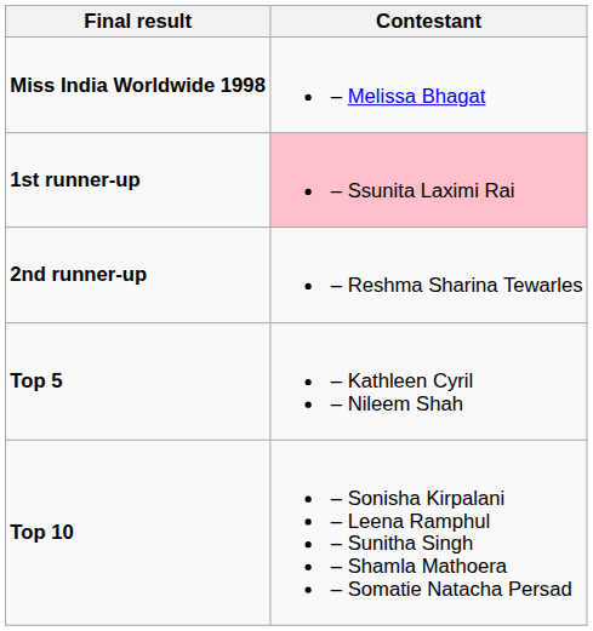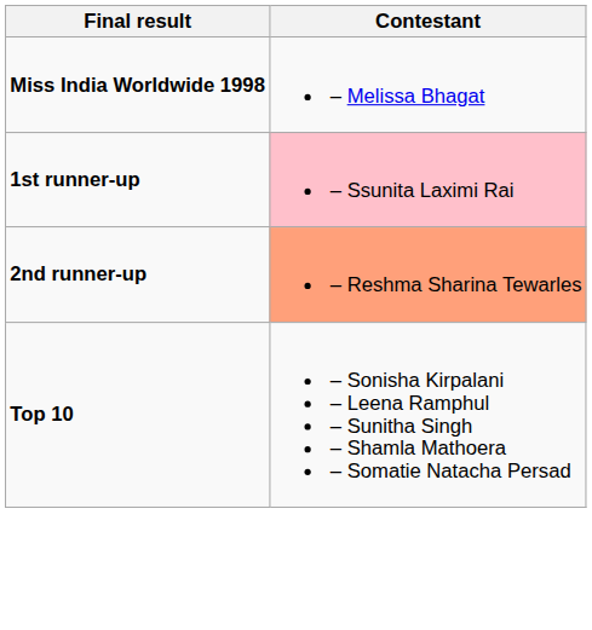 <table class="wikitable">
 <tr>
 <th>Final result</th>
 <th>Contestant</th>
 </tr>
 <tr>
 <td><strong>Miss India Worldwide 1998</strong></td>
 <td><br><ul><li><strong></strong> – <a href='#'>Melissa Bhagat</a></li></ul></td>
 </tr>
 <tr>
 <td><strong>1st runner-up</strong></td>
 <td style="background: pink;"><br><ul><li><strong></strong> – Ssunita Laximi Rai</li></ul></td>
 </tr>
 <tr>
 <td><strong>2nd runner-up</strong></td>
-<td><br><ul><li><strong></strong> – Reshma Sharina Tewarles</li></ul></td>
-</tr>
-<tr>
-<td><strong>Top 5</strong></td>
-<td><br><ul><li><strong></strong> – Kathleen Cyril</li><li><strong></strong> – Nileem Shah</li></ul></td>
+<td style="background: lightsalmon;"><br><ul><li><strong></strong> – Reshma Sharina Tewarles</li></ul></td>
 </tr>
 <tr>
 <td><strong>Top 10</strong></td>
 <td><br><ul><li><strong></strong> – Sonisha Kirpalani</li><li><strong></strong> – Leena Ramphul</li><li><strong></strong> – Sunitha Singh</li><li><strong></strong> – Shamla Mathoera</li><li><strong></strong> – Somatie Natacha Persad</li></ul></td>
 </tr>
 </table>
